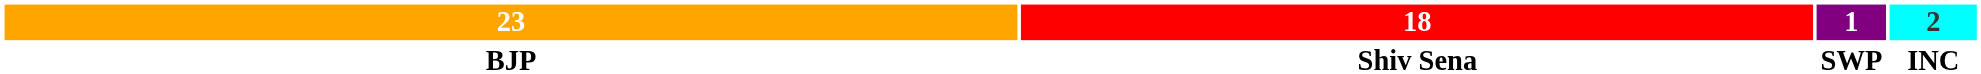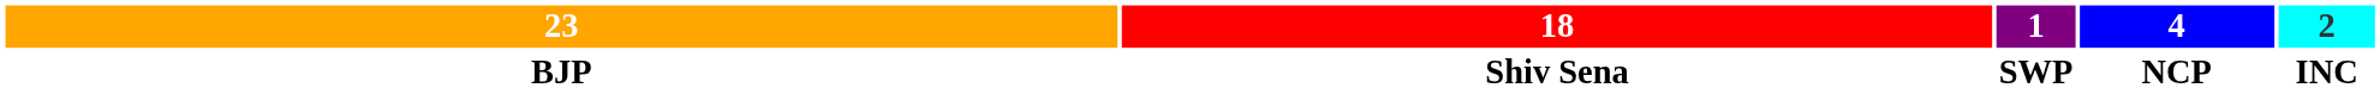 <table style="width:88%; text-align:center;">
 <tr style="color:white;">
 <td style="background:orange; width:47.91666667%;"><strong>23</strong></td>
 <td style="background:red; width:37.50%;"><strong>18</strong></td>
 <td style="background:purple; width:2.0833333%;"><strong>1</strong></td>
+<td style="background:blue; width:8.333333%;"><strong>4</strong></td>
 <td style="background:aqua; color:#333; width:4.1666667%;"><strong>2</strong></td>
 </tr>
 <tr>
 <td><span><strong>BJP</strong></span></td>
 <td><span><strong>Shiv Sena</strong></span></td>
 <td><span><strong>SWP</strong></span></td>
+<td><span><strong>NCP</strong></span></td>
 <td><span><strong>INC</strong></span></td>
 </tr>
 </table>
